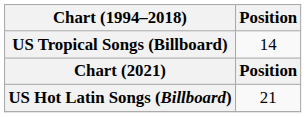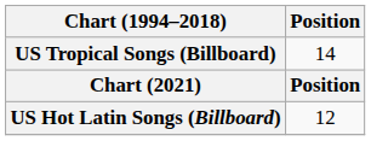 <table class="wikitable plainrowheaders " style="text-align:center;">
 <tr>
 <th scope="col">Chart (1994–2018)</th>
 <th scope="col">Position</th>
 </tr>
 <tr>
 <th scope="row">US Tropical Songs (Billboard)</th>
 <td>14</td>
 </tr>
 <tr>
 <th scope="col">Chart (2021)</th>
 <th scope="col">Position</th>
 </tr>
 <tr>
 <th scope="row">US Hot Latin Songs (<em>Billboard</em>)</th>
-<td>21</td>
+<td>12</td>
 </tr>
 <tr>
 </tr>
 </table>
